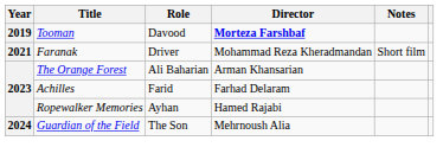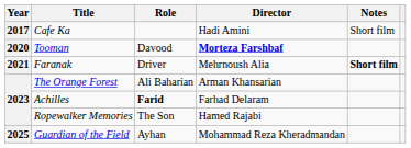 <table class="wikitable plainrowheaders sortable"  style=font-size:100%>
 <tr>
 <th scope="col">Year</th>
 <th scope="col">Title</th>
 <th scope="col">Role</th>
 <th scope="col">Director</th>
 <th scope="col" class="unsortable">Notes</th>
 <th scope="col" class="unsortable"></th>
 </tr>
 <tr>
-<th scope=row>2019</th>
+<th scope=row>2017</th>
+<td><em>Cafe Ka</em></td>
+<td></td>
+<td>Hadi Amini</td>
+<td>Short film</td>
+<td></td>
+</tr>
+<tr>
+<th scope=row>2020</th>
 <td><em><a href='#'>Tooman</a></em></td>
 <td>Davood</td>
 <td><strong><a href='#'>Morteza Farshbaf</a></strong></td>
 <td></td>
 <td></td>
 </tr>
 <tr>
 <th scope=row>2021</th>
 <td><em>Faranak</em></td>
 <td>Driver</td>
-<td>Mohammad Reza Kheradmandan</td>
-<td>Short film</td>
+<td>Mehrnoush Alia</td>
+<td><strong>Short film</strong></td>
 <td></td>
 </tr>
 <tr>
 <th rowspan="3" scope="row">2023</th>
 <td><em><a href='#'>The Orange Forest</a></em></td>
 <td>Ali Baharian</td>
 <td>Arman Khansarian</td>
 <td></td>
 <td></td>
 </tr>
 <tr>
 <td><em>Achilles</em></td>
-<td>Farid</td>
+<td><strong>Farid</strong></td>
 <td>Farhad Delaram</td>
 <td></td>
 <td></td>
 </tr>
 <tr>
 <td><em>Ropewalker Memories</em></td>
-<td>Ayhan</td>
+<td>The Son</td>
 <td>Hamed Rajabi</td>
 <td></td>
 <td></td>
 </tr>
 <tr>
-<th scope="row">2024</th>
+<th scope="row">2025</th>
 <td><em><a href='#'>Guardian of the Field</a></em></td>
-<td>The Son</td>
-<td>Mehrnoush Alia</td>
+<td>Ayhan</td>
+<td>Mohammad Reza Kheradmandan</td>
 <td></td>
 <td></td>
 </tr>
 </table>
